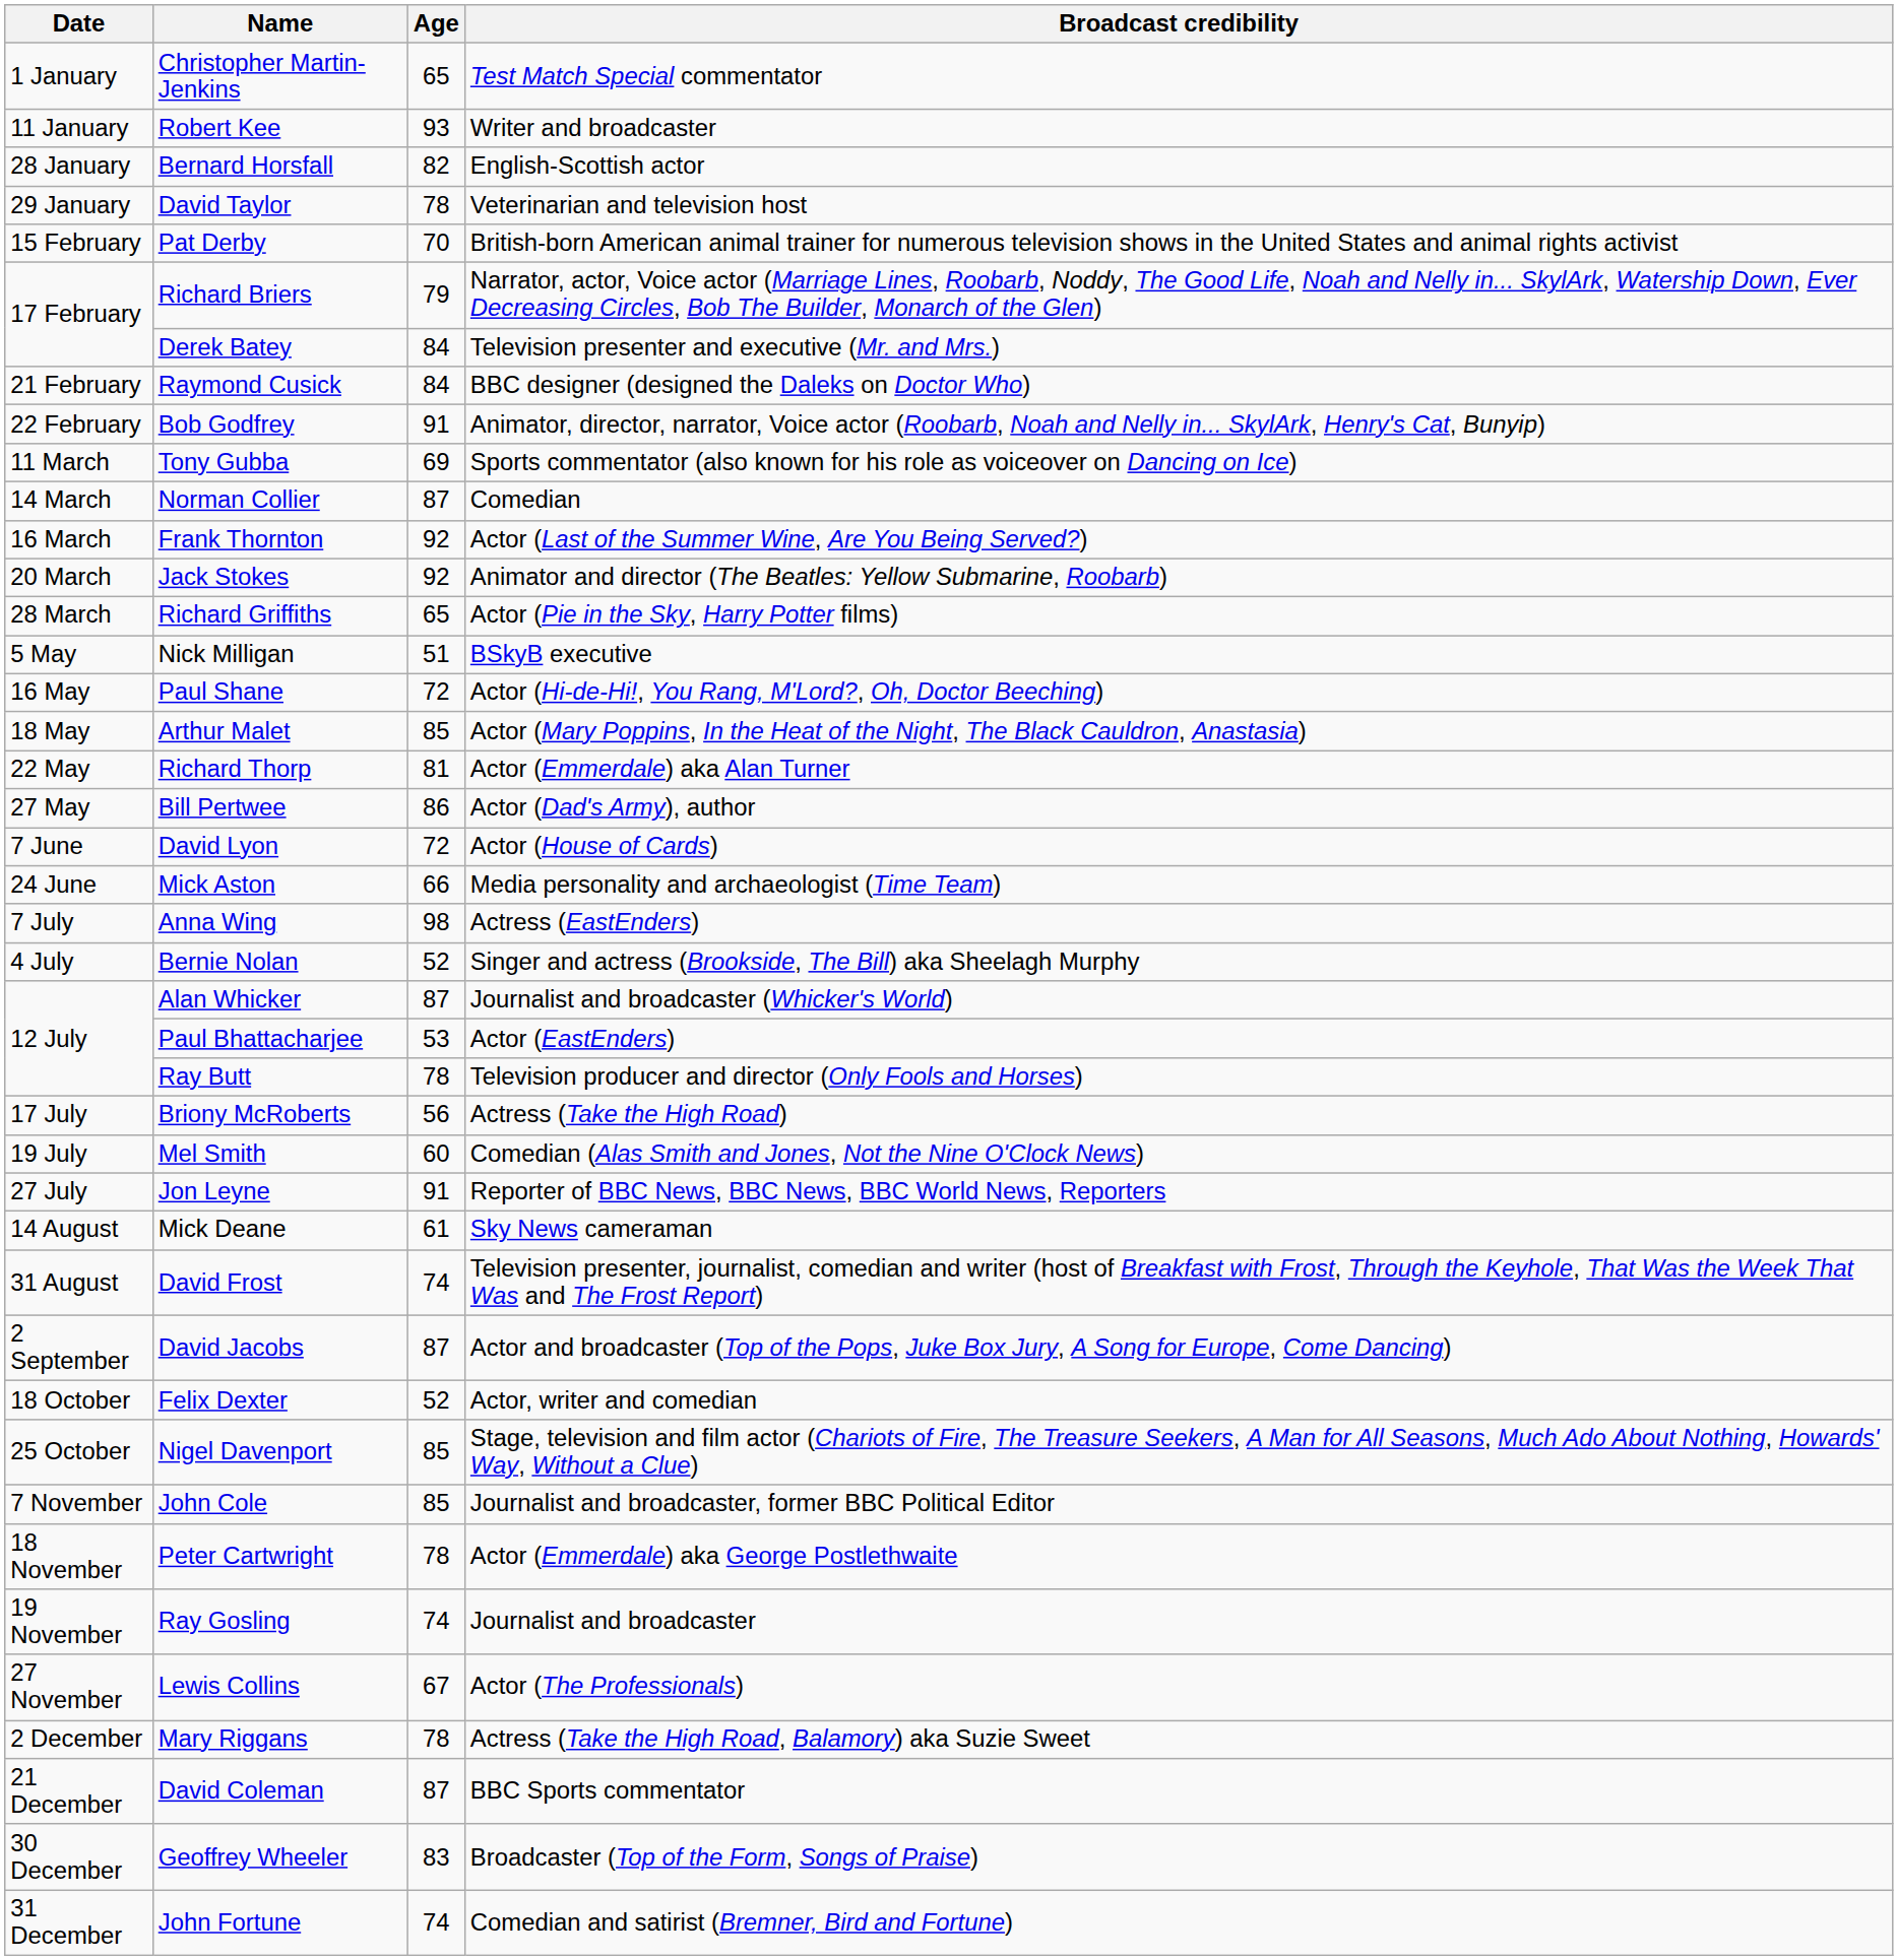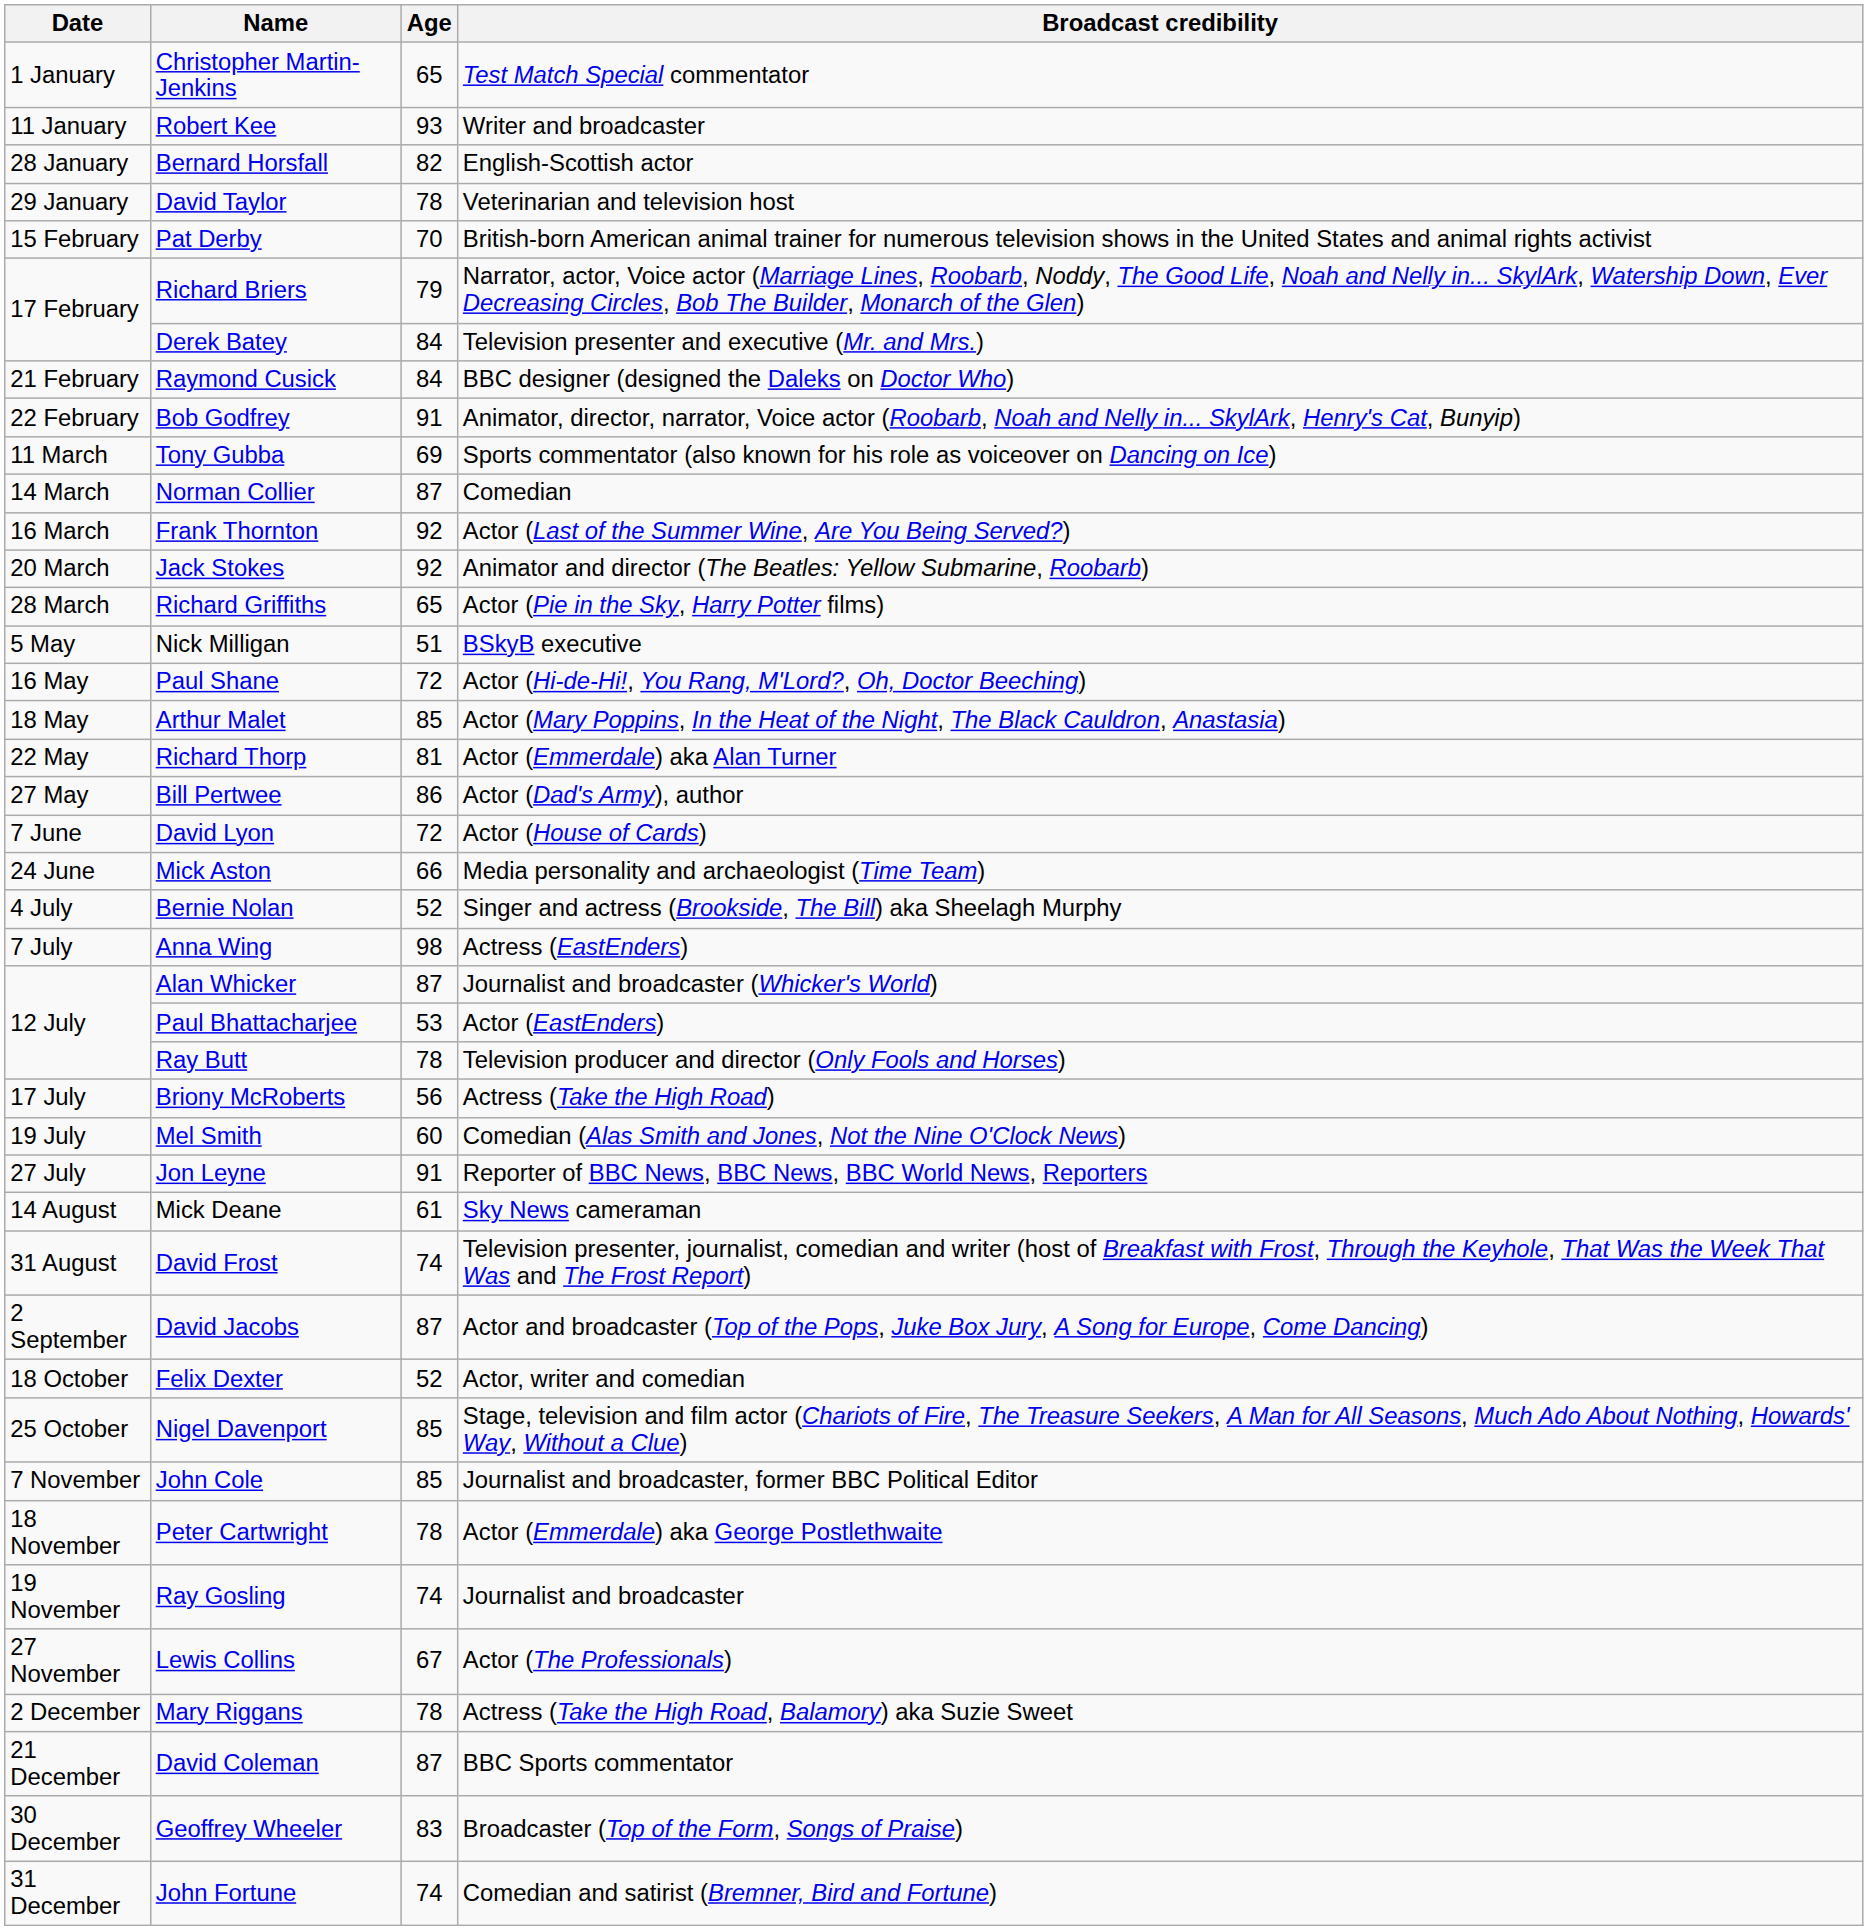 <table class="wikitable">
 <tr>
 <th>Date</th>
 <th>Name</th>
 <th>Age</th>
 <th>Broadcast credibility</th>
 </tr>
 <tr>
 <td>1 January</td>
 <td><a href='#'>Christopher Martin-Jenkins</a></td>
 <td style="text-align: center;">65</td>
 <td><em><a href='#'>Test Match Special</a></em> commentator</td>
 </tr>
 <tr>
 <td>11 January</td>
 <td><a href='#'>Robert Kee</a></td>
 <td style="text-align: center;">93</td>
 <td>Writer and broadcaster</td>
 </tr>
 <tr>
 <td>28 January</td>
 <td><a href='#'>Bernard Horsfall</a></td>
 <td style="text-align: center;">82</td>
 <td>English-Scottish actor</td>
 </tr>
 <tr>
 <td>29 January</td>
 <td><a href='#'>David Taylor</a></td>
 <td style="text-align: center;">78</td>
 <td>Veterinarian and television host</td>
 </tr>
 <tr>
 <td>15 February</td>
 <td><a href='#'>Pat Derby</a></td>
 <td style="text-align: center;">70</td>
 <td>British-born American animal trainer for numerous television shows in the United States and animal rights activist</td>
 </tr>
 <tr>
 <td rowspan=2>17 February</td>
 <td><a href='#'>Richard Briers</a></td>
 <td style="text-align: center;">79</td>
 <td>Narrator, actor, Voice actor (<em><a href='#'>Marriage Lines</a></em>, <em><a href='#'>Roobarb</a></em>, <em>Noddy</em>, <em><a href='#'>The Good Life</a></em>, <em><a href='#'>Noah and Nelly in... SkylArk</a></em>, <em><a href='#'>Watership Down</a></em>, <em><a href='#'>Ever Decreasing Circles</a></em>, <em><a href='#'>Bob The Builder</a></em>, <em><a href='#'>Monarch of the Glen</a></em>)</td>
 </tr>
 <tr>
 <td><a href='#'>Derek Batey</a></td>
 <td style="text-align: center;">84</td>
 <td>Television presenter and executive (<em><a href='#'>Mr. and Mrs.</a></em>)</td>
 </tr>
 <tr>
 <td>21 February</td>
 <td><a href='#'>Raymond Cusick</a></td>
 <td style="text-align: center;">84</td>
 <td>BBC designer (designed the <a href='#'>Daleks</a> on <em><a href='#'>Doctor Who</a></em>)</td>
 </tr>
 <tr>
 <td>22 February</td>
 <td><a href='#'>Bob Godfrey</a></td>
 <td style="text-align: center;">91</td>
 <td>Animator, director, narrator, Voice actor (<em><a href='#'>Roobarb</a></em>, <em><a href='#'>Noah and Nelly in... SkylArk</a></em>, <em><a href='#'>Henry's Cat</a></em>, <em>Bunyip</em>)</td>
 </tr>
 <tr>
 <td>11 March</td>
 <td><a href='#'>Tony Gubba</a></td>
 <td style="text-align: center;">69</td>
 <td>Sports commentator (also known for his role as voiceover on <em><a href='#'>Dancing on Ice</a></em>)</td>
 </tr>
 <tr>
 <td>14 March</td>
 <td><a href='#'>Norman Collier</a></td>
 <td style="text-align: center;">87</td>
 <td>Comedian</td>
 </tr>
 <tr>
 <td>16 March</td>
 <td><a href='#'>Frank Thornton</a></td>
 <td style="text-align: center;">92</td>
 <td>Actor (<em><a href='#'>Last of the Summer Wine</a></em>, <em><a href='#'>Are You Being Served?</a></em>)</td>
 </tr>
 <tr>
 <td>20 March</td>
 <td><a href='#'>Jack Stokes</a></td>
 <td style="text-align: center;">92</td>
 <td>Animator and director (<em>The Beatles: Yellow Submarine</em>, <em><a href='#'>Roobarb</a></em>)</td>
 </tr>
 <tr>
 <td>28 March</td>
 <td><a href='#'>Richard Griffiths</a></td>
 <td style="text-align: center;">65</td>
 <td>Actor (<em><a href='#'>Pie in the Sky</a></em>, <em><a href='#'>Harry Potter</a></em> films)</td>
 </tr>
 <tr>
 <td>5 May</td>
 <td>Nick Milligan</td>
 <td style="text-align: center;">51</td>
 <td><a href='#'>BSkyB</a> executive</td>
 </tr>
 <tr>
 <td>16 May</td>
 <td><a href='#'>Paul Shane</a></td>
 <td style="text-align: center;">72</td>
 <td>Actor (<em><a href='#'>Hi-de-Hi!</a></em>, <em><a href='#'>You Rang, M'Lord?</a></em>, <em><a href='#'>Oh, Doctor Beeching</a></em>)</td>
 </tr>
 <tr>
 <td>18 May</td>
 <td><a href='#'>Arthur Malet</a></td>
 <td style="text-align: center;">85</td>
 <td>Actor (<em><a href='#'>Mary Poppins</a></em>, <em><a href='#'>In the Heat of the Night</a></em>, <em><a href='#'>The Black Cauldron</a></em>, <em><a href='#'>Anastasia</a></em>)</td>
 </tr>
 <tr>
 <td>22 May</td>
 <td><a href='#'>Richard Thorp</a></td>
 <td style="text-align: center;">81</td>
 <td>Actor (<em><a href='#'>Emmerdale</a></em>) aka <a href='#'>Alan Turner</a></td>
 </tr>
 <tr>
 <td>27 May</td>
 <td><a href='#'>Bill Pertwee</a></td>
 <td style="text-align: center;">86</td>
 <td>Actor (<em><a href='#'>Dad's Army</a></em>), author</td>
 </tr>
 <tr>
 <td>7 June</td>
 <td><a href='#'>David Lyon</a></td>
 <td style="text-align: center;">72</td>
 <td>Actor (<em><a href='#'>House of Cards</a></em>)</td>
 </tr>
 <tr>
 <td>24 June</td>
 <td><a href='#'>Mick Aston</a></td>
 <td style="text-align: center;">66</td>
 <td>Media personality and archaeologist (<em><a href='#'>Time Team</a></em>)</td>
 </tr>
 <tr>
+<td>4 July</td>
+<td><a href='#'>Bernie Nolan</a></td>
+<td style="text-align: center;">52</td>
+<td>Singer and actress (<em><a href='#'>Brookside</a></em>, <em><a href='#'>The Bill</a></em>) aka Sheelagh Murphy</td>
+</tr>
+<tr>
 <td>7 July</td>
 <td><a href='#'>Anna Wing</a></td>
 <td style="text-align: center;">98</td>
 <td>Actress (<em><a href='#'>EastEnders</a></em>)</td>
-</tr>
-<tr>
-<td>4 July</td>
-<td><a href='#'>Bernie Nolan</a></td>
-<td style="text-align: center;">52</td>
-<td>Singer and actress (<em><a href='#'>Brookside</a></em>, <em><a href='#'>The Bill</a></em>) aka Sheelagh Murphy</td>
 </tr>
 <tr>
 <td rowspan="3">12 July</td>
 <td><a href='#'>Alan Whicker</a></td>
 <td style="text-align: center;">87</td>
 <td>Journalist and broadcaster (<em><a href='#'>Whicker's World</a></em>)</td>
 </tr>
 <tr>
 <td><a href='#'>Paul Bhattacharjee</a></td>
 <td style="text-align: center;">53</td>
 <td>Actor (<em><a href='#'>EastEnders</a></em>)</td>
 </tr>
 <tr>
 <td><a href='#'>Ray Butt</a></td>
 <td style="text-align: center;">78</td>
 <td>Television producer and director (<em><a href='#'>Only Fools and Horses</a></em>)</td>
 </tr>
 <tr>
 <td>17 July</td>
 <td><a href='#'>Briony McRoberts</a></td>
 <td style="text-align: center;">56</td>
 <td>Actress (<em><a href='#'>Take the High Road</a></em>)</td>
 </tr>
 <tr>
 <td>19 July</td>
 <td><a href='#'>Mel Smith</a></td>
 <td style="text-align: center;">60</td>
 <td>Comedian (<em><a href='#'>Alas Smith and Jones</a></em>, <em><a href='#'>Not the Nine O'Clock News</a></em>)</td>
 </tr>
 <tr>
 <td>27 July</td>
 <td><a href='#'>Jon Leyne</a></td>
 <td style="text-align: center;">91</td>
 <td>Reporter of <a href='#'>BBC News</a>, <a href='#'>BBC News</a>, <a href='#'>BBC World News</a>, <a href='#'>Reporters</a></td>
 </tr>
 <tr>
 <td>14 August</td>
 <td>Mick Deane</td>
 <td style="text-align: center;">61</td>
 <td><a href='#'>Sky News</a> cameraman</td>
 </tr>
 <tr>
 <td>31 August</td>
 <td><a href='#'>David Frost</a></td>
 <td style="text-align: center;">74</td>
 <td>Television presenter, journalist, comedian and writer (host of <em><a href='#'>Breakfast with Frost</a></em>, <em><a href='#'>Through the Keyhole</a></em>, <em><a href='#'>That Was the Week That Was</a></em> and <em><a href='#'>The Frost Report</a></em>)</td>
 </tr>
 <tr>
 <td>2 September</td>
 <td><a href='#'>David Jacobs</a></td>
 <td style="text-align: center;">87</td>
 <td>Actor and broadcaster (<em><a href='#'>Top of the Pops</a></em>, <em><a href='#'>Juke Box Jury</a></em>, <em><a href='#'>A Song for Europe</a></em>, <em><a href='#'>Come Dancing</a></em>)</td>
 </tr>
 <tr>
 <td>18 October</td>
 <td><a href='#'>Felix Dexter</a></td>
 <td style="text-align: center;">52</td>
 <td>Actor, writer and comedian</td>
 </tr>
 <tr>
 <td>25 October</td>
 <td><a href='#'>Nigel Davenport</a></td>
 <td style="text-align: center;">85</td>
 <td>Stage, television and film actor (<em><a href='#'>Chariots of Fire</a></em>, <em><a href='#'>The Treasure Seekers</a></em>, <em><a href='#'>A Man for All Seasons</a></em>, <em><a href='#'>Much Ado About Nothing</a></em>, <em><a href='#'>Howards' Way</a></em>, <em><a href='#'>Without a Clue</a></em>)</td>
 </tr>
 <tr>
 <td>7 November</td>
 <td><a href='#'>John Cole</a></td>
 <td style="text-align: center;">85</td>
 <td>Journalist and broadcaster, former BBC Political Editor</td>
 </tr>
 <tr>
 <td>18 November</td>
 <td><a href='#'>Peter Cartwright</a></td>
 <td style="text-align: center;">78</td>
 <td>Actor (<em><a href='#'>Emmerdale</a></em>) aka <a href='#'>George Postlethwaite</a></td>
 </tr>
 <tr>
 <td>19 November</td>
 <td><a href='#'>Ray Gosling</a></td>
 <td style="text-align: center;">74</td>
 <td>Journalist and broadcaster</td>
 </tr>
 <tr>
 <td>27 November</td>
 <td><a href='#'>Lewis Collins</a></td>
 <td style="text-align: center;">67</td>
 <td>Actor (<em><a href='#'>The Professionals</a></em>)</td>
 </tr>
 <tr>
 <td>2 December</td>
 <td><a href='#'>Mary Riggans</a></td>
 <td style="text-align: center;">78</td>
 <td>Actress (<em><a href='#'>Take the High Road</a></em>, <em><a href='#'>Balamory</a></em>) aka Suzie Sweet</td>
 </tr>
 <tr>
 <td>21 December</td>
 <td><a href='#'>David Coleman</a></td>
 <td style="text-align: center;">87</td>
 <td>BBC Sports commentator</td>
 </tr>
 <tr>
 <td>30 December</td>
 <td><a href='#'>Geoffrey Wheeler</a></td>
 <td style="text-align: center;">83</td>
 <td>Broadcaster (<em><a href='#'>Top of the Form</a></em>, <em><a href='#'>Songs of Praise</a></em>)</td>
 </tr>
 <tr>
 <td>31 December</td>
 <td><a href='#'>John Fortune</a></td>
 <td style="text-align: center;">74</td>
 <td>Comedian and satirist (<em><a href='#'>Bremner, Bird and Fortune</a></em>)</td>
 </tr>
 </table>
